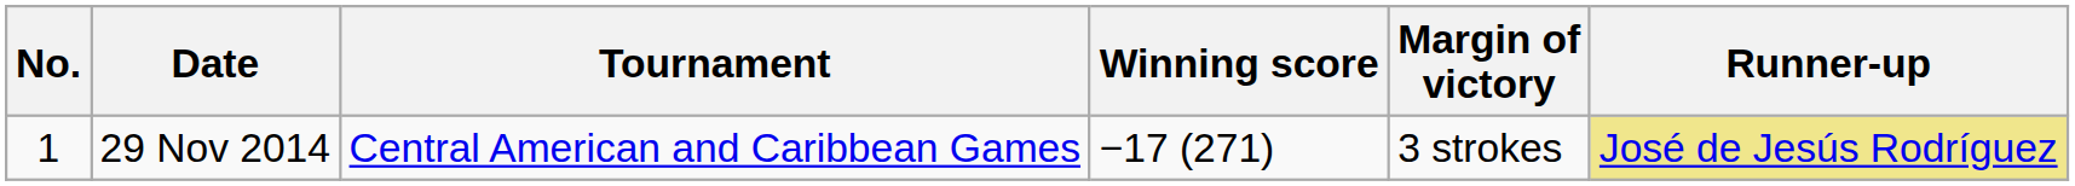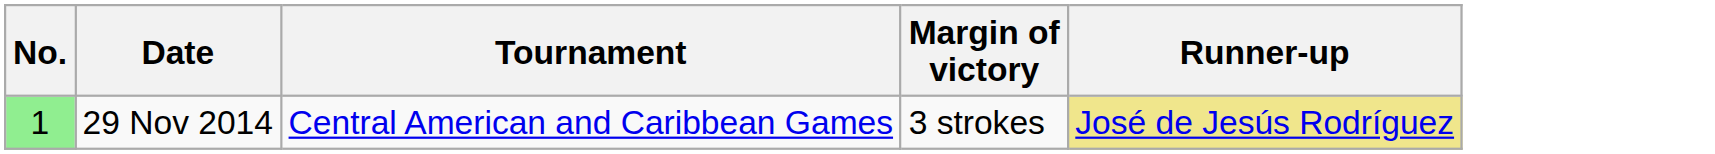 <table class="wikitable" style="font-size:95%;">
 <tr>
 <th>No.</th>
 <th>Date</th>
 <th>Tournament</th>
-<th>Winning score</th>
 <th>Margin of<br>victory</th>
 <th>Runner-up</th>
 </tr>
 <tr>
-<td align=center>1</td>
+<td align=center style="background: lightgreen;">1</td>
 <td align=right>29 Nov 2014</td>
 <td><a href='#'>Central American and Caribbean Games</a></td>
-<td>−17 (271)</td>
 <td>3 strokes</td>
 <td style="background: khaki;"> <a href='#'>José de Jesús Rodríguez</a></td>
 </tr>
 </table>
